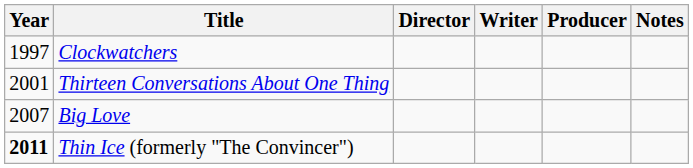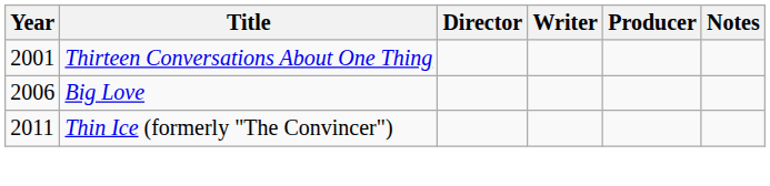 <table class="wikitable sortable">
 <tr>
 <th>Year</th>
 <th>Title</th>
 <th>Director</th>
 <th>Writer</th>
 <th>Producer</th>
 <th>Notes</th>
 </tr>
 <tr>
-<td>1997</td>
-<td><em><a href='#'>Clockwatchers</a></em></td>
-<td></td>
-<td></td>
-<td></td>
-<td></td>
-</tr>
-<tr>
 <td>2001</td>
 <td><em><a href='#'>Thirteen Conversations About One Thing</a></em></td>
 <td></td>
 <td></td>
 <td></td>
 <td></td>
 </tr>
 <tr>
-<td>2007</td>
+<td>2006</td>
 <td><em><a href='#'>Big Love</a></em></td>
 <td></td>
 <td></td>
 <td></td>
 <td></td>
 </tr>
 <tr>
-<td><strong>2011</strong></td>
+<td>2011</td>
 <td><em><a href='#'>Thin Ice</a></em> (formerly "The Convincer")</td>
 <td></td>
 <td></td>
 <td></td>
 <td></td>
 </tr>
 </table>
